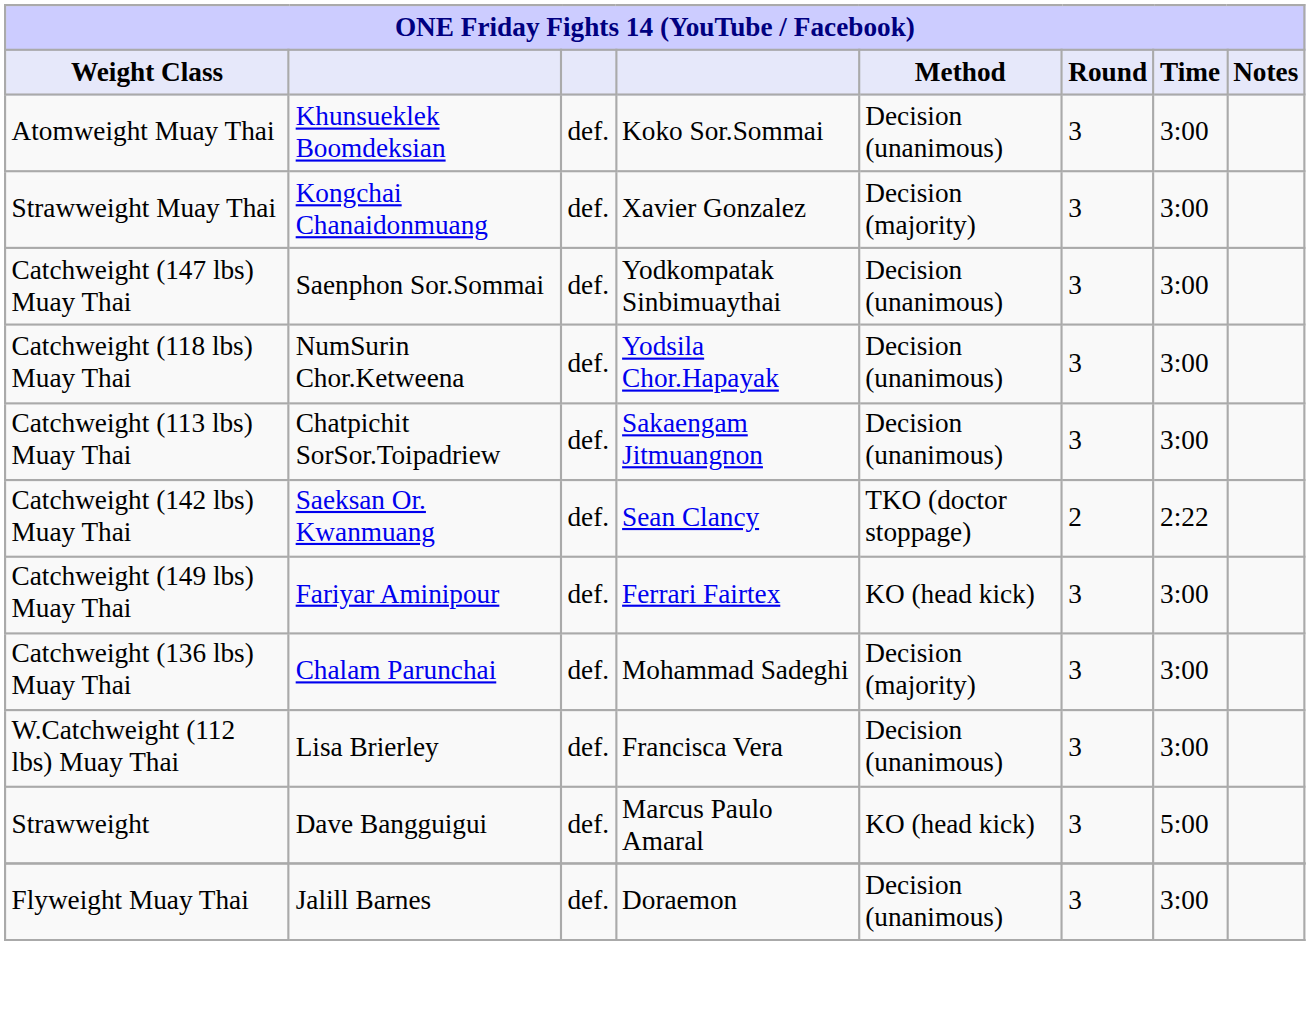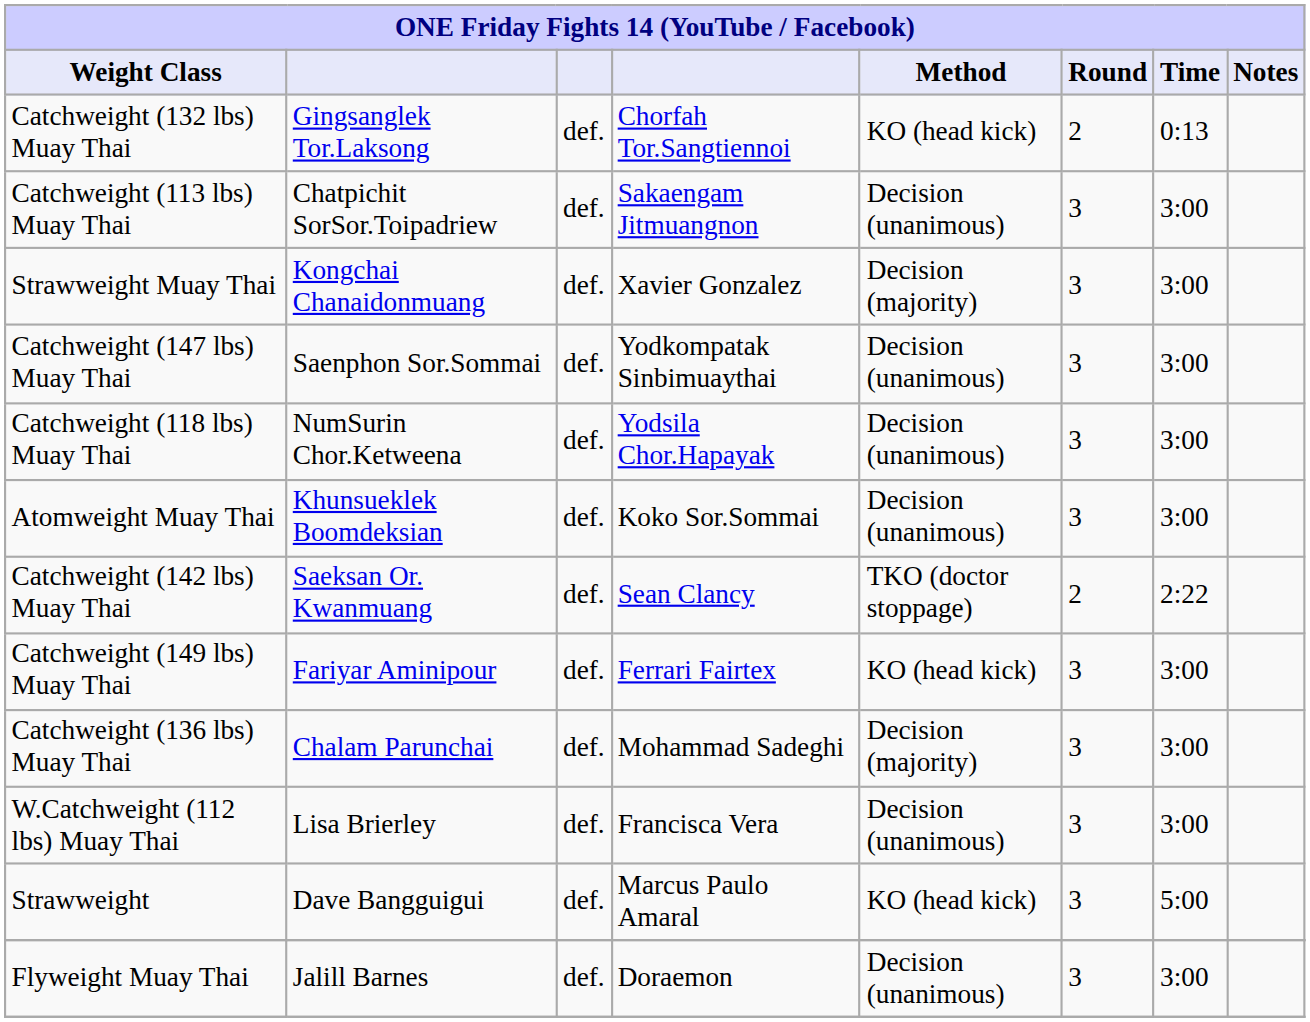 <table class="wikitable" style="font-size: 80%;">
 <tr>
 <th colspan="8" style="background-color: #ccf; color: #000080; text-align: center;"><strong>ONE Friday Fights 14 (YouTube / Facebook)</strong></th>
 </tr>
 <tr>
 <th colspan="1" style="background-color: #E6E8FA; color: #000000; text-align: center;">Weight Class</th>
 <th colspan="1" style="background-color: #E6E8FA; color: #000000; text-align: center;"></th>
 <th colspan="1" style="background-color: #E6E8FA; color: #000000; text-align: center;"></th>
 <th colspan="1" style="background-color: #E6E8FA; color: #000000; text-align: center;"></th>
 <th colspan="1" style="background-color: #E6E8FA; color: #000000; text-align: center;">Method</th>
 <th colspan="1" style="background-color: #E6E8FA; color: #000000; text-align: center;">Round</th>
 <th colspan="1" style="background-color: #E6E8FA; color: #000000; text-align: center;">Time</th>
 <th colspan="1" style="background-color: #E6E8FA; color: #000000; text-align: center;">Notes</th>
 </tr>
 <tr>
-<td>Atomweight Muay Thai</td>
-<td> <a href='#'>Khunsueklek Boomdeksian</a></td>
+<td>Catchweight (132 lbs) Muay Thai</td>
+<td> <a href='#'>Gingsanglek Tor.Laksong</a></td>
 <td>def.</td>
-<td> Koko Sor.Sommai</td>
+<td> <a href='#'>Chorfah Tor.Sangtiennoi</a></td>
+<td>KO (head kick)</td>
+<td>2</td>
+<td>0:13</td>
+<td></td>
+</tr>
+<tr>
+<td>Catchweight (113 lbs) Muay Thai</td>
+<td> Chatpichit SorSor.Toipadriew</td>
+<td>def.</td>
+<td> <a href='#'>Sakaengam Jitmuangnon</a></td>
 <td>Decision (unanimous)</td>
 <td>3</td>
 <td>3:00</td>
 <td></td>
 </tr>
 <tr>
 <td>Strawweight Muay Thai</td>
 <td> <a href='#'>Kongchai Chanaidonmuang</a></td>
 <td>def.</td>
 <td> Xavier Gonzalez</td>
 <td>Decision (majority)</td>
 <td>3</td>
 <td>3:00</td>
 <td></td>
 </tr>
 <tr>
 <td>Catchweight (147 lbs) Muay Thai</td>
 <td> Saenphon Sor.Sommai</td>
 <td>def.</td>
 <td> Yodkompatak Sinbimuaythai</td>
 <td>Decision (unanimous)</td>
 <td>3</td>
 <td>3:00</td>
 <td></td>
 </tr>
 <tr>
 <td>Catchweight (118 lbs) Muay Thai</td>
 <td> NumSurin Chor.Ketweena</td>
 <td>def.</td>
 <td> <a href='#'>Yodsila Chor.Hapayak</a></td>
 <td>Decision (unanimous)</td>
 <td>3</td>
 <td>3:00</td>
 <td></td>
 </tr>
 <tr>
-<td>Catchweight (113 lbs) Muay Thai</td>
-<td> Chatpichit SorSor.Toipadriew</td>
+<td>Atomweight Muay Thai</td>
+<td> <a href='#'>Khunsueklek Boomdeksian</a></td>
 <td>def.</td>
-<td> <a href='#'>Sakaengam Jitmuangnon</a></td>
+<td> Koko Sor.Sommai</td>
 <td>Decision (unanimous)</td>
 <td>3</td>
 <td>3:00</td>
 <td></td>
 </tr>
 <tr>
 <td>Catchweight (142 lbs) Muay Thai</td>
 <td> <a href='#'>Saeksan Or. Kwanmuang</a></td>
 <td>def.</td>
 <td> <a href='#'>Sean Clancy</a></td>
 <td>TKO (doctor stoppage)</td>
 <td>2</td>
 <td>2:22</td>
 <td></td>
 </tr>
 <tr>
 <td>Catchweight (149 lbs) Muay Thai</td>
 <td> <a href='#'>Fariyar Aminipour</a></td>
 <td>def.</td>
 <td> <a href='#'>Ferrari Fairtex</a></td>
 <td>KO (head kick)</td>
 <td>3</td>
 <td>3:00</td>
 <td></td>
 </tr>
 <tr>
 <td>Catchweight (136 lbs) Muay Thai</td>
 <td> <a href='#'>Chalam Parunchai</a></td>
 <td>def.</td>
 <td> Mohammad Sadeghi</td>
 <td>Decision (majority)</td>
 <td>3</td>
 <td>3:00</td>
 <td></td>
 </tr>
 <tr>
 <td>W.Catchweight (112 lbs) Muay Thai</td>
 <td> Lisa Brierley</td>
 <td>def.</td>
 <td> Francisca Vera</td>
 <td>Decision (unanimous)</td>
 <td>3</td>
 <td>3:00</td>
 <td></td>
 </tr>
 <tr>
 <td>Strawweight</td>
 <td> Dave Bangguigui</td>
 <td>def.</td>
 <td> Marcus Paulo Amaral</td>
 <td>KO (head kick)</td>
 <td>3</td>
 <td>5:00</td>
 <td></td>
 </tr>
 <tr>
 </tr>
 <tr>
 <td>Flyweight Muay Thai</td>
 <td> Jalill Barnes</td>
 <td>def.</td>
 <td> Doraemon</td>
 <td>Decision (unanimous)</td>
 <td>3</td>
 <td>3:00</td>
 <td></td>
 </tr>
 <tr>
 </tr>
 </table>
